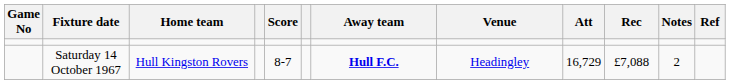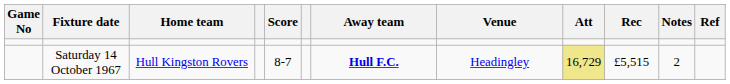 <table class="wikitable" style="text-align:center;">
 <tr>
 <th width=20 abbr="No">Game No</th>
 <th width=100 abbr="Date">Fixture date</th>
 <th width=150 abbr="Home team">Home team</th>
 <th width=5 abbr="space"></th>
 <th width=20 abbr="Score">Score</th>
 <th width=5 abbr="space"></th>
 <th width=150 abbr="Away team">Away team</th>
 <th width=150 abbr="Venue">Venue</th>
 <th width=45 abbr="Att">Att</th>
 <th width=60 abbr="Rec">Rec</th>
 <th width=20 abbr="Notes">Notes</th>
 <th width=30 abbr="Ref">Ref</th>
 </tr>
 <tr>
 <td></td>
 <td></td>
 <td></td>
 <td></td>
 <td></td>
 <td></td>
 <td></td>
 <td></td>
 <td></td>
 <td></td>
 <td></td>
 </tr>
 <tr>
 <td></td>
 <td>Saturday 14 October 1967</td>
 <td><a href='#'>Hull Kingston Rovers</a></td>
 <td></td>
 <td>8-7</td>
 <td></td>
 <td><strong><a href='#'>Hull F.C.</a></strong></td>
 <td><a href='#'>Headingley</a></td>
-<td>16,729</td>
-<td>£7,088</td>
+<td style="background: khaki;">16,729</td>
+<td>£5,515</td>
 <td>2</td>
 <td></td>
 </tr>
 </table>
